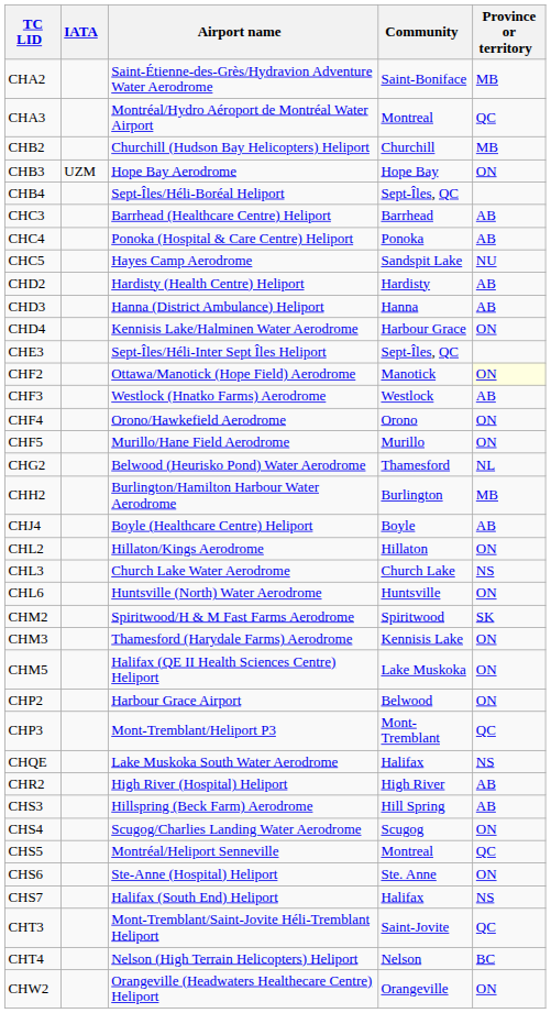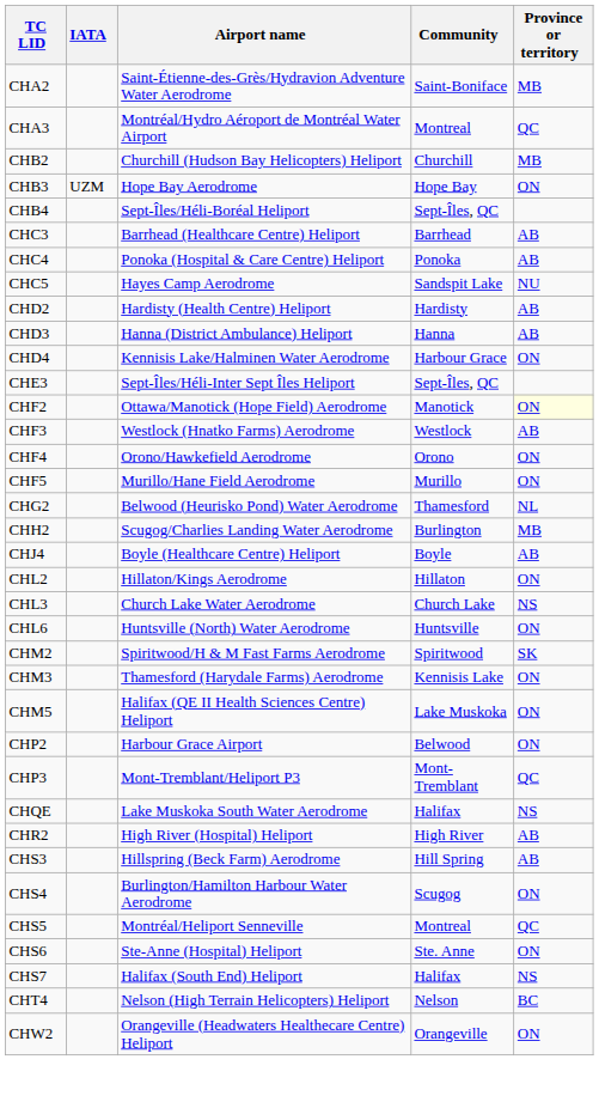 <table class="wikitable" style="width:auto;">
 <tr>
 <th width="*"><a href='#'>TC</a> <a href='#'>LID</a>  </th>
 <th width="*"><a href='#'>IATA</a>  </th>
 <th width="*">Airport name  </th>
 <th width="*">Community  </th>
 <th width="*">Province or<br>territory  </th>
 </tr>
 <tr>
 <td>CHA2</td>
 <td></td>
 <td><a href='#'>Saint-Étienne-des-Grès/Hydravion Adventure Water Aerodrome</a></td>
 <td><a href='#'>Saint-Boniface</a></td>
 <td><a href='#'>MB</a></td>
 </tr>
 <tr>
 <td>CHA3</td>
 <td></td>
 <td><a href='#'>Montréal/Hydro Aéroport de Montréal Water Airport</a></td>
 <td><a href='#'>Montreal</a></td>
 <td><a href='#'>QC</a></td>
 </tr>
 <tr>
 <td>CHB2</td>
 <td></td>
 <td><a href='#'>Churchill (Hudson Bay Helicopters) Heliport</a></td>
 <td><a href='#'>Churchill</a></td>
 <td><a href='#'>MB</a></td>
 </tr>
 <tr>
 <td>CHB3</td>
 <td>UZM</td>
 <td><a href='#'>Hope Bay Aerodrome</a></td>
 <td><a href='#'>Hope Bay</a></td>
 <td><a href='#'>ON</a></td>
 </tr>
 <tr>
 <td>CHB4</td>
 <td></td>
 <td><a href='#'>Sept-Îles/Héli-Boréal Heliport</a></td>
 <td><a href='#'>Sept-Îles</a>, <a href='#'>QC</a></td>
 </tr>
 <tr>
 <td>CHC3</td>
 <td></td>
 <td><a href='#'>Barrhead (Healthcare Centre) Heliport</a></td>
 <td><a href='#'>Barrhead</a></td>
 <td><a href='#'>AB</a></td>
 </tr>
 <tr>
 <td>CHC4</td>
 <td></td>
 <td><a href='#'>Ponoka (Hospital & Care Centre) Heliport</a></td>
 <td><a href='#'>Ponoka</a></td>
 <td><a href='#'>AB</a></td>
 </tr>
 <tr>
 <td>CHC5</td>
 <td></td>
 <td><a href='#'>Hayes Camp Aerodrome</a></td>
 <td><a href='#'>Sandspit Lake</a></td>
 <td><a href='#'>NU</a></td>
 </tr>
 <tr>
 <td>CHD2</td>
 <td></td>
 <td><a href='#'>Hardisty (Health Centre) Heliport</a></td>
 <td><a href='#'>Hardisty</a></td>
 <td><a href='#'>AB</a></td>
 </tr>
 <tr>
 <td>CHD3</td>
 <td></td>
 <td><a href='#'>Hanna (District Ambulance) Heliport</a></td>
 <td><a href='#'>Hanna</a></td>
 <td><a href='#'>AB</a></td>
 </tr>
 <tr>
 <td>CHD4</td>
 <td></td>
 <td><a href='#'>Kennisis Lake/Halminen Water Aerodrome</a></td>
 <td><a href='#'>Harbour Grace</a></td>
 <td><a href='#'>ON</a></td>
 </tr>
 <tr>
 <td>CHE3</td>
 <td></td>
 <td><a href='#'>Sept-Îles/Héli-Inter Sept Îles Heliport</a></td>
 <td><a href='#'>Sept-Îles</a>, <a href='#'>QC</a></td>
 </tr>
 <tr>
 <td>CHF2</td>
 <td></td>
 <td><a href='#'>Ottawa/Manotick (Hope Field) Aerodrome</a></td>
 <td><a href='#'>Manotick</a></td>
 <td style="background: lightyellow;"><a href='#'>ON</a></td>
 </tr>
 <tr>
 <td>CHF3</td>
 <td></td>
 <td><a href='#'>Westlock (Hnatko Farms) Aerodrome</a></td>
 <td><a href='#'>Westlock</a></td>
 <td><a href='#'>AB</a></td>
 </tr>
 <tr>
 <td>CHF4</td>
 <td></td>
 <td><a href='#'>Orono/Hawkefield Aerodrome</a></td>
 <td><a href='#'>Orono</a></td>
 <td><a href='#'>ON</a></td>
 </tr>
 <tr>
 <td>CHF5</td>
 <td></td>
 <td><a href='#'>Murillo/Hane Field Aerodrome</a></td>
 <td><a href='#'>Murillo</a></td>
 <td><a href='#'>ON</a></td>
 </tr>
 <tr>
 <td>CHG2</td>
 <td></td>
 <td><a href='#'>Belwood (Heurisko Pond) Water Aerodrome</a></td>
 <td><a href='#'>Thamesford</a></td>
 <td><a href='#'>NL</a></td>
 </tr>
 <tr>
 <td>CHH2</td>
 <td></td>
-<td><a href='#'>Burlington/Hamilton Harbour Water Aerodrome</a></td>
+<td><a href='#'>Scugog/Charlies Landing Water Aerodrome</a></td>
 <td><a href='#'>Burlington</a></td>
 <td><a href='#'>MB</a></td>
 </tr>
 <tr>
 <td>CHJ4</td>
 <td></td>
 <td><a href='#'>Boyle (Healthcare Centre) Heliport</a></td>
 <td><a href='#'>Boyle</a></td>
 <td><a href='#'>AB</a></td>
 </tr>
 <tr>
 <td>CHL2</td>
 <td></td>
 <td><a href='#'>Hillaton/Kings Aerodrome</a></td>
 <td><a href='#'>Hillaton</a></td>
 <td><a href='#'>ON</a></td>
 </tr>
 <tr>
 <td>CHL3</td>
 <td></td>
 <td><a href='#'>Church Lake Water Aerodrome</a></td>
 <td><a href='#'>Church Lake</a></td>
 <td><a href='#'>NS</a></td>
 </tr>
 <tr>
 <td>CHL6</td>
 <td></td>
 <td><a href='#'>Huntsville (North) Water Aerodrome</a></td>
 <td><a href='#'>Huntsville</a></td>
 <td><a href='#'>ON</a></td>
 </tr>
 <tr>
 <td>CHM2</td>
 <td></td>
 <td><a href='#'>Spiritwood/H & M Fast Farms Aerodrome</a></td>
 <td><a href='#'>Spiritwood</a></td>
 <td><a href='#'>SK</a></td>
 </tr>
 <tr>
 <td>CHM3</td>
 <td></td>
 <td><a href='#'>Thamesford (Harydale Farms) Aerodrome</a></td>
 <td><a href='#'>Kennisis Lake</a></td>
 <td><a href='#'>ON</a></td>
 </tr>
 <tr>
 <td>CHM5</td>
 <td></td>
 <td><a href='#'>Halifax (QE II Health Sciences Centre) Heliport</a></td>
 <td><a href='#'>Lake Muskoka</a></td>
 <td><a href='#'>ON</a></td>
 </tr>
 <tr>
 <td>CHP2</td>
 <td></td>
 <td><a href='#'>Harbour Grace Airport</a></td>
 <td><a href='#'>Belwood</a></td>
 <td><a href='#'>ON</a></td>
 </tr>
 <tr>
 <td>CHP3</td>
 <td></td>
 <td><a href='#'>Mont-Tremblant/Heliport P3</a></td>
 <td><a href='#'>Mont-Tremblant</a></td>
 <td><a href='#'>QC</a></td>
 </tr>
 <tr>
 <td>CHQE</td>
 <td></td>
 <td><a href='#'>Lake Muskoka South Water Aerodrome</a></td>
 <td><a href='#'>Halifax</a></td>
 <td><a href='#'>NS</a></td>
 </tr>
 <tr>
 <td>CHR2</td>
 <td></td>
 <td><a href='#'>High River (Hospital) Heliport</a></td>
 <td><a href='#'>High River</a></td>
 <td><a href='#'>AB</a></td>
 </tr>
 <tr>
 <td>CHS3</td>
 <td></td>
 <td><a href='#'>Hillspring (Beck Farm) Aerodrome</a></td>
 <td><a href='#'>Hill Spring</a></td>
 <td><a href='#'>AB</a></td>
 </tr>
 <tr>
 <td>CHS4</td>
 <td></td>
-<td><a href='#'>Scugog/Charlies Landing Water Aerodrome</a></td>
+<td><a href='#'>Burlington/Hamilton Harbour Water Aerodrome</a></td>
 <td><a href='#'>Scugog</a></td>
 <td><a href='#'>ON</a></td>
 </tr>
 <tr>
 <td>CHS5</td>
 <td></td>
 <td><a href='#'>Montréal/Heliport Senneville</a></td>
 <td><a href='#'>Montreal</a></td>
 <td><a href='#'>QC</a></td>
 </tr>
 <tr>
 <td>CHS6</td>
 <td></td>
 <td><a href='#'>Ste-Anne (Hospital) Heliport</a></td>
 <td><a href='#'>Ste. Anne</a></td>
 <td><a href='#'>ON</a></td>
 </tr>
 <tr>
 <td>CHS7</td>
 <td></td>
 <td><a href='#'>Halifax (South End) Heliport</a></td>
 <td><a href='#'>Halifax</a></td>
 <td><a href='#'>NS</a></td>
 </tr>
 <tr>
-<td>CHT3</td>
-<td></td>
-<td><a href='#'>Mont-Tremblant/Saint-Jovite Héli-Tremblant Heliport</a></td>
-<td><a href='#'>Saint-Jovite</a></td>
-<td><a href='#'>QC</a></td>
-</tr>
-<tr>
 <td>CHT4</td>
 <td></td>
 <td><a href='#'>Nelson (High Terrain Helicopters) Heliport</a></td>
 <td><a href='#'>Nelson</a></td>
 <td><a href='#'>BC</a></td>
 </tr>
 <tr>
 <td>CHW2</td>
 <td></td>
 <td><a href='#'>Orangeville (Headwaters Healthecare Centre) Heliport</a></td>
 <td><a href='#'>Orangeville</a></td>
 <td><a href='#'>ON</a></td>
 </tr>
 </table>
